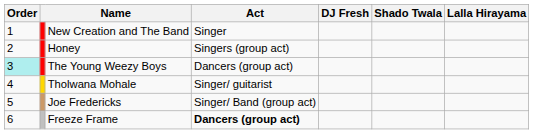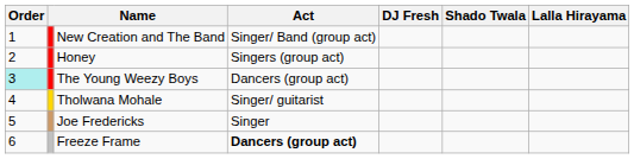 <table class="wikitable sortable">
 <tr>
 <th>Order</th>
 <th colspan=2>Name</th>
 <th>Act</th>
 <th>DJ Fresh</th>
 <th>Shado Twala</th>
 <th>Lalla Hirayama</th>
 </tr>
 <tr>
 <td>1</td>
 <td style="background:red"></td>
 <td>New Creation and The Band</td>
-<td>Singer</td>
+<td>Singer/ Band (group act)</td>
 <td></td>
 <td></td>
 <td></td>
 </tr>
 <tr>
 <td>2</td>
 <td style="background:red"></td>
 <td>Honey</td>
 <td>Singers (group act)</td>
 <td></td>
 <td></td>
 <td></td>
 </tr>
 <tr>
 <td style="background: paleturquoise;">3</td>
 <td style="background:red"></td>
 <td>The Young Weezy Boys</td>
 <td>Dancers (group act)</td>
 <td></td>
 <td></td>
 <td></td>
 </tr>
 <tr>
 <td>4</td>
 <td style="background:gold"></td>
 <td>Tholwana Mohale</td>
 <td>Singer/ guitarist</td>
 <td></td>
 <td></td>
 <td></td>
 </tr>
 <tr>
 <td>5</td>
 <td style="background:#c96"></td>
 <td>Joe Fredericks</td>
-<td>Singer/ Band (group act)</td>
+<td>Singer</td>
 <td></td>
 <td></td>
 <td></td>
 </tr>
 <tr>
 <td>6</td>
 <td style="background:silver"></td>
 <td>Freeze Frame</td>
 <td><strong>Dancers (group act)</strong></td>
 <td></td>
 <td></td>
 <td></td>
 </tr>
 </table>
